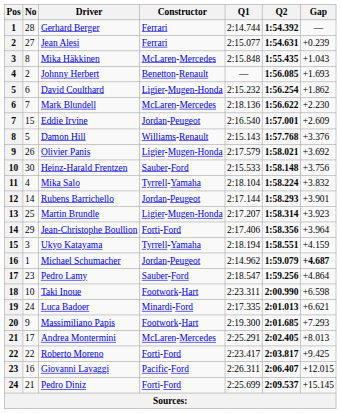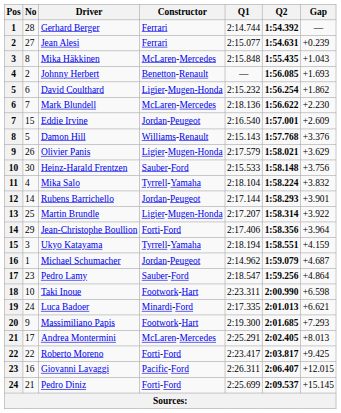 <table class="wikitable sortable" style="font-size: 95%;">
 <tr>
 <th>Pos</th>
 <th>No</th>
 <th>Driver</th>
 <th>Constructor</th>
 <th>Q1</th>
 <th>Q2</th>
 <th>Gap</th>
 </tr>
 <tr>
 <th>1</th>
 <td>28</td>
 <td> <a href='#'>Gerhard Berger</a></td>
 <td><a href='#'>Ferrari</a></td>
 <td>2:14.744</td>
 <td><strong>1:54.392</strong></td>
 <td align="center">—</td>
 </tr>
 <tr>
 <th>2</th>
 <td>27</td>
 <td> <a href='#'>Jean Alesi</a></td>
 <td><a href='#'>Ferrari</a></td>
 <td>2:15.077</td>
 <td><strong>1:54.631</strong></td>
 <td>+0.239</td>
 </tr>
 <tr>
 <th>3</th>
 <td>8</td>
 <td> <a href='#'>Mika Häkkinen</a></td>
 <td><a href='#'>McLaren</a>-<a href='#'>Mercedes</a></td>
 <td>2:15.848</td>
 <td><strong>1:55.435</strong></td>
 <td>+1.043</td>
 </tr>
 <tr>
 <th>4</th>
 <td>2</td>
 <td> <a href='#'>Johnny Herbert</a></td>
 <td><a href='#'>Benetton</a>-<a href='#'>Renault</a></td>
 <td align="center">—</td>
 <td><strong>1:56.085</strong></td>
 <td>+1.693</td>
 </tr>
 <tr>
 <th>5</th>
 <td>6</td>
 <td> <a href='#'>David Coulthard</a></td>
 <td><a href='#'>Ligier</a>-<a href='#'>Mugen-Honda</a></td>
 <td>2:15.232</td>
 <td><strong>1:56.254</strong></td>
 <td>+1.862</td>
 </tr>
 <tr>
 <th>6</th>
 <td>7</td>
 <td> <a href='#'>Mark Blundell</a></td>
 <td><a href='#'>McLaren</a>-<a href='#'>Mercedes</a></td>
 <td>2:18.136</td>
 <td><strong>1:56.622</strong></td>
 <td>+2.230</td>
 </tr>
 <tr>
 <th>7</th>
 <td>15</td>
 <td> <a href='#'>Eddie Irvine</a></td>
 <td><a href='#'>Jordan</a>-<a href='#'>Peugeot</a></td>
 <td>2:16.540</td>
 <td><strong>1:57.001</strong></td>
 <td>+2.609</td>
 </tr>
 <tr>
 <th>8</th>
 <td>5</td>
 <td> <a href='#'>Damon Hill</a></td>
 <td><a href='#'>Williams</a>-<a href='#'>Renault</a></td>
 <td>2:15.143</td>
 <td><strong>1:57.768</strong></td>
 <td>+3.376</td>
 </tr>
 <tr>
 <th>9</th>
 <td>26</td>
 <td> <a href='#'>Olivier Panis</a></td>
 <td><a href='#'>Ligier</a>-<a href='#'>Mugen-Honda</a></td>
 <td>2:17.579</td>
 <td><strong>1:58.021</strong></td>
-<td>+3.692</td>
+<td>+3.629</td>
 </tr>
 <tr>
 <th>10</th>
 <td>30</td>
 <td> <a href='#'>Heinz-Harald Frentzen</a></td>
 <td><a href='#'>Sauber</a>-<a href='#'>Ford</a></td>
 <td>2:15.533</td>
 <td><strong>1:58.148</strong></td>
 <td>+3.756</td>
 </tr>
 <tr>
 <th>11</th>
 <td>4</td>
 <td> <a href='#'>Mika Salo</a></td>
 <td><a href='#'>Tyrrell</a>-<a href='#'>Yamaha</a></td>
 <td>2:18.104</td>
 <td><strong>1:58.224</strong></td>
 <td>+3.832</td>
 </tr>
 <tr>
 <th>12</th>
 <td>14</td>
 <td> <a href='#'>Rubens Barrichello</a></td>
 <td><a href='#'>Jordan</a>-<a href='#'>Peugeot</a></td>
 <td>2:17.144</td>
 <td><strong>1:58.293</strong></td>
 <td>+3.901</td>
 </tr>
 <tr>
 <th>13</th>
 <td>25</td>
 <td> <a href='#'>Martin Brundle</a></td>
 <td><a href='#'>Ligier</a>-<a href='#'>Mugen-Honda</a></td>
 <td>2:17.207</td>
 <td><strong>1:58.314</strong></td>
-<td>+3.923</td>
+<td>+3.922</td>
 </tr>
 <tr>
 <th>14</th>
 <td>29</td>
 <td> <a href='#'>Jean-Christophe Boullion</a></td>
 <td><a href='#'>Forti</a>-<a href='#'>Ford</a></td>
 <td>2:17.406</td>
 <td><strong>1:58.356</strong></td>
 <td>+3.964</td>
 </tr>
 <tr>
 <th>15</th>
 <td>3</td>
 <td> <a href='#'>Ukyo Katayama</a></td>
 <td><a href='#'>Tyrrell</a>-<a href='#'>Yamaha</a></td>
 <td>2:18.194</td>
 <td><strong>1:58.551</strong></td>
 <td>+4.159</td>
 </tr>
 <tr>
 <th>16</th>
 <td>1</td>
 <td> <a href='#'>Michael Schumacher</a></td>
 <td><a href='#'>Jordan</a>-<a href='#'>Peugeot</a></td>
 <td>2:14.962</td>
 <td><strong>1:59.079</strong></td>
-<td><strong>+4.687</strong></td>
+<td>+4.687</td>
 </tr>
 <tr>
 <th>17</th>
 <td>23</td>
 <td> <a href='#'>Pedro Lamy</a></td>
 <td><a href='#'>Sauber</a>-<a href='#'>Ford</a></td>
 <td>2:18.547</td>
 <td><strong>1:59.256</strong></td>
 <td>+4.864</td>
 </tr>
 <tr>
 <th>18</th>
 <td>10</td>
 <td> <a href='#'>Taki Inoue</a></td>
 <td><a href='#'>Footwork</a>-<a href='#'>Hart</a></td>
 <td>2:23.311</td>
 <td><strong>2:00.990</strong></td>
 <td>+6.598</td>
 </tr>
 <tr>
 <th>19</th>
 <td>24</td>
 <td> <a href='#'>Luca Badoer</a></td>
 <td><a href='#'>Minardi</a>-<a href='#'>Ford</a></td>
 <td>2:17.335</td>
 <td><strong>2:01.013</strong></td>
 <td>+6.621</td>
 </tr>
 <tr>
 <th>20</th>
 <td>9</td>
 <td> <a href='#'>Massimiliano Papis</a></td>
 <td><a href='#'>Footwork</a>-<a href='#'>Hart</a></td>
 <td>2:19.300</td>
 <td><strong>2:01.685</strong></td>
 <td>+7.293</td>
 </tr>
 <tr>
 <th>21</th>
 <td>17</td>
 <td> <a href='#'>Andrea Montermini</a></td>
 <td><a href='#'>McLaren</a>-<a href='#'>Mercedes</a></td>
 <td>2:25.291</td>
 <td><strong>2:02.405</strong></td>
 <td>+8.013</td>
 </tr>
 <tr>
 <th>22</th>
 <td>22</td>
 <td> <a href='#'>Roberto Moreno</a></td>
 <td><a href='#'>Forti</a>-<a href='#'>Ford</a></td>
 <td>2:23.417</td>
 <td><strong>2:03.817</strong></td>
 <td>+9.425</td>
 </tr>
 <tr>
 <th>23</th>
 <td>16</td>
 <td> <a href='#'>Giovanni Lavaggi</a></td>
 <td><a href='#'>Pacific</a>-<a href='#'>Ford</a></td>
 <td>2:26.311</td>
 <td><strong>2:06.407</strong></td>
 <td>+12.015</td>
 </tr>
 <tr>
 <th>24</th>
 <td>21</td>
 <td> <a href='#'>Pedro Diniz</a></td>
 <td><a href='#'>Forti</a>-<a href='#'>Ford</a></td>
 <td>2:25.699</td>
 <td><strong>2:09.537</strong></td>
 <td>+15.145</td>
 </tr>
 <tr>
 <th colspan="7">Sources:</th>
 </tr>
 </table>
